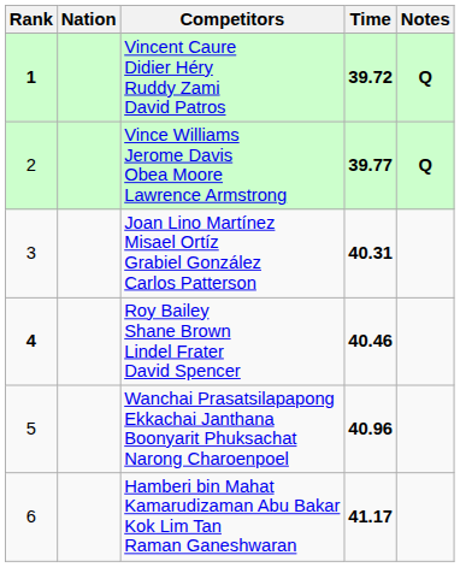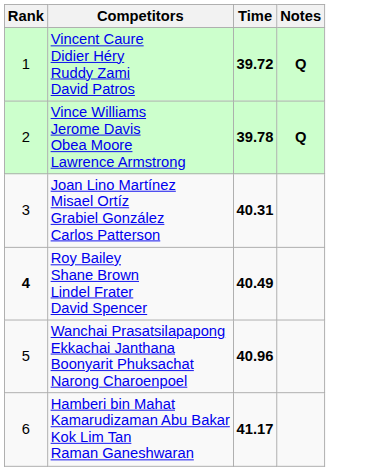 <table class="wikitable sortable" style="text-align:center">
 <tr>
 <th>Rank</th>
-<th>Nation</th>
 <th>Competitors</th>
 <th>Time</th>
 <th>Notes</th>
 </tr>
 <tr bgcolor=ccffcc>
-<td><strong>1</strong></td>
-<td align=left></td>
+<td>1</td>
 <td align=left><a href='#'>Vincent Caure</a><br><a href='#'>Didier Héry</a><br><a href='#'>Ruddy Zami</a><br><a href='#'>David Patros</a></td>
 <td><strong>39.72</strong></td>
 <td><strong>Q</strong></td>
 </tr>
 <tr bgcolor=ccffcc>
 <td>2</td>
-<td align=left></td>
 <td align=left><a href='#'>Vince Williams</a><br><a href='#'>Jerome Davis</a><br><a href='#'>Obea Moore</a><br><a href='#'>Lawrence Armstrong</a></td>
-<td><strong>39.77</strong></td>
+<td><strong>39.78</strong></td>
 <td><strong>Q</strong></td>
 </tr>
 <tr>
 <td>3</td>
-<td align=left></td>
 <td align=left><a href='#'>Joan Lino Martínez</a><br><a href='#'>Misael Ortíz</a><br><a href='#'>Grabiel González</a><br><a href='#'>Carlos Patterson</a></td>
 <td><strong>40.31</strong></td>
 <td></td>
 </tr>
 <tr>
 <td><strong>4</strong></td>
-<td align=left></td>
 <td align=left><a href='#'>Roy Bailey</a><br><a href='#'>Shane Brown</a><br><a href='#'>Lindel Frater</a><br><a href='#'>David Spencer</a></td>
-<td><strong>40.46</strong></td>
+<td><strong>40.49</strong></td>
 <td></td>
 </tr>
 <tr>
 <td>5</td>
-<td align=left></td>
 <td align=left><a href='#'>Wanchai Prasatsilapapong</a><br><a href='#'>Ekkachai Janthana</a><br><a href='#'>Boonyarit Phuksachat</a><br><a href='#'>Narong Charoenpoel</a></td>
 <td><strong>40.96</strong></td>
 <td></td>
 </tr>
 <tr>
 <td>6</td>
-<td align=left></td>
 <td align=left><a href='#'>Hamberi bin Mahat</a><br><a href='#'>Kamarudizaman Abu Bakar</a><br><a href='#'>Kok Lim Tan</a><br><a href='#'>Raman Ganeshwaran</a></td>
 <td><strong>41.17</strong></td>
 <td></td>
 </tr>
 </table>
